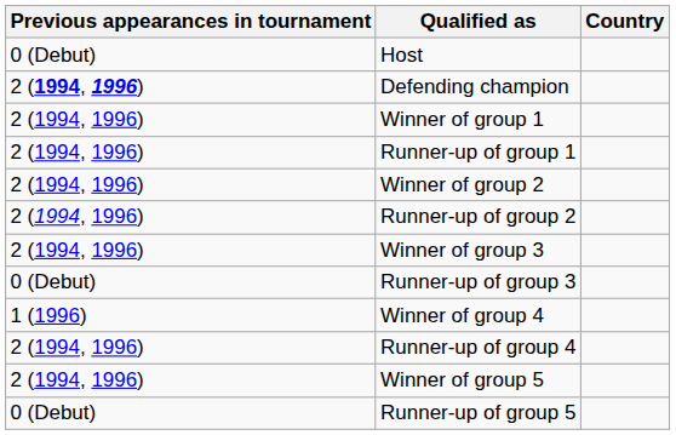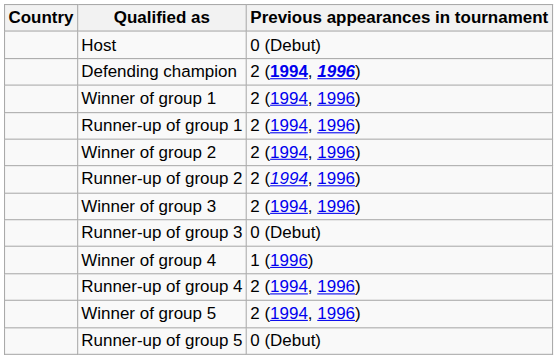 <table class="wikitable sortable">
 <tr>
+<th>Country</th>
+<th>Qualified as</th>
 <th>Previous appearances in tournament</th>
-<th>Qualified as</th>
-<th>Country</th>
 </tr>
 <tr>
+<td></td>
+<td>Host</td>
 <td>0 (Debut)</td>
-<td>Host</td>
-<td></td>
 </tr>
 <tr>
+<td></td>
+<td>Defending champion</td>
 <td>2 (<strong><a href='#'>1994</a></strong>, <strong><em><a href='#'>1996</a></em></strong>)</td>
-<td>Defending champion</td>
-<td></td>
 </tr>
 <tr>
+<td></td>
+<td>Winner of group 1</td>
 <td>2 (<a href='#'>1994</a>, <a href='#'>1996</a>)</td>
-<td>Winner of group 1</td>
-<td></td>
 </tr>
 <tr>
+<td></td>
+<td>Runner-up of group 1</td>
 <td>2 (<a href='#'>1994</a>, <a href='#'>1996</a>)</td>
-<td>Runner-up of group 1</td>
-<td></td>
 </tr>
 <tr>
+<td></td>
+<td>Winner of group 2</td>
 <td>2 (<a href='#'>1994</a>, <a href='#'>1996</a>)</td>
-<td>Winner of group 2</td>
-<td></td>
 </tr>
 <tr>
+<td></td>
+<td>Runner-up of group 2</td>
 <td>2 (<a href='#'><em>1994</em></a>, <a href='#'>1996</a>)</td>
-<td>Runner-up of group 2</td>
-<td></td>
 </tr>
 <tr>
+<td></td>
+<td>Winner of group 3</td>
 <td>2 (<a href='#'>1994</a>, <a href='#'>1996</a>)</td>
-<td>Winner of group 3</td>
-<td></td>
 </tr>
 <tr>
+<td></td>
+<td>Runner-up of group 3</td>
 <td>0 (Debut)</td>
-<td>Runner-up of group 3</td>
-<td></td>
 </tr>
 <tr>
+<td></td>
+<td>Winner of group 4</td>
 <td>1 (<a href='#'>1996</a>)</td>
-<td>Winner of group 4</td>
-<td></td>
 </tr>
 <tr>
+<td></td>
+<td>Runner-up of group 4</td>
 <td>2 (<a href='#'>1994</a>, <a href='#'>1996</a>)</td>
-<td>Runner-up of group 4</td>
-<td></td>
 </tr>
 <tr>
+<td></td>
+<td>Winner of group 5</td>
 <td>2 (<a href='#'>1994</a>, <a href='#'>1996</a>)</td>
-<td>Winner of group 5</td>
-<td></td>
 </tr>
 <tr>
+<td></td>
+<td>Runner-up of group 5</td>
 <td>0 (Debut)</td>
-<td>Runner-up of group 5</td>
-<td></td>
 </tr>
 </table>
